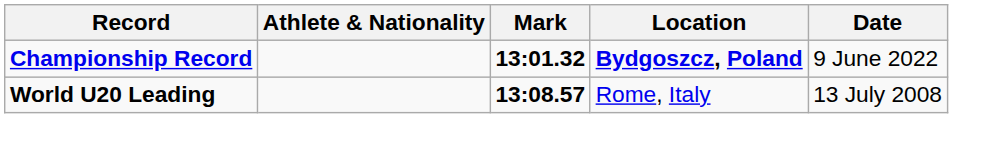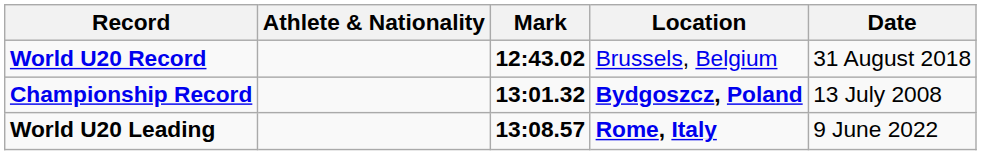 <table class="wikitable">
 <tr>
 <th>Record</th>
 <th>Athlete & Nationality</th>
 <th>Mark</th>
 <th>Location</th>
 <th>Date</th>
 </tr>
 <tr>
+<td><strong><a href='#'>World U20 Record</a></strong></td>
+<td></td>
+<td><strong>12:43.02</strong></td>
+<td><a href='#'>Brussels</a>, <a href='#'>Belgium</a></td>
+<td>31 August 2018</td>
+</tr>
+<tr>
 <td><strong><a href='#'>Championship Record</a></strong></td>
 <td></td>
 <td><strong>13:01.32</strong></td>
 <td><strong><a href='#'>Bydgoszcz</a>, <a href='#'>Poland</a></strong></td>
-<td>9 June 2022</td>
+<td>13 July 2008</td>
 </tr>
 <tr>
 <td><strong>World U20 Leading</strong></td>
 <td></td>
 <td><strong>13:08.57</strong></td>
-<td><a href='#'>Rome</a>, <a href='#'>Italy</a></td>
-<td>13 July 2008</td>
+<td><strong><a href='#'>Rome</a>, <a href='#'>Italy</a></strong></td>
+<td>9 June 2022</td>
 </tr>
 </table>
